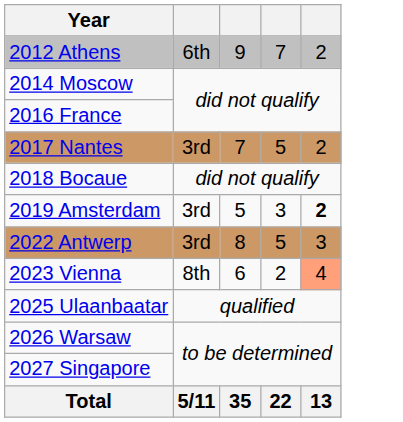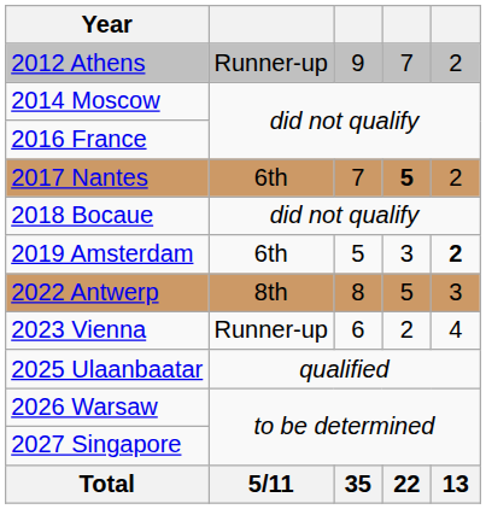 <table class="wikitable" style="text-align: center;">
 <tr>
 <th>Year</th>
 <th></th>
 <th width=25px></th>
 <th width=25px></th>
 <th width=25px></th>
 </tr>
 <tr bgcolor="silver">
 <td style="text-align:left;"> <a href='#'>2012 Athens</a></td>
-<td>6th</td>
+<td>Runner-up</td>
 <td>9</td>
 <td>7</td>
 <td>2</td>
 </tr>
 <tr>
 <td style="text-align:left;"> <a href='#'>2014 Moscow</a></td>
 <td colspan=4 rowspan=2 align=center><em>did not qualify</em></td>
 </tr>
 <tr>
 <td style="text-align:left;"> <a href='#'>2016 France</a></td>
 </tr>
 <tr bgcolor="#cc9966">
 <td style="text-align:left;"> <a href='#'>2017 Nantes</a></td>
-<td>3rd</td>
+<td>6th</td>
 <td>7</td>
-<td>5</td>
+<td><strong>5</strong></td>
 <td>2</td>
 </tr>
 <tr>
 <td style="text-align:left;"> <a href='#'>2018 Bocaue</a></td>
 <td colspan=4 align=center><em>did not qualify</em></td>
 </tr>
 <tr>
 <td style="text-align:left;"> <a href='#'>2019 Amsterdam</a></td>
-<td>3rd</td>
+<td>6th</td>
 <td>5</td>
 <td>3</td>
 <td><strong>2</strong></td>
 </tr>
 <tr bgcolor="#cc9966">
 <td style="text-align:left;"> <a href='#'>2022 Antwerp</a></td>
-<td>3rd</td>
+<td>8th</td>
 <td>8</td>
 <td>5</td>
 <td>3</td>
 </tr>
 <tr>
 <td style="text-align:left;"> <a href='#'>2023 Vienna</a></td>
-<td>8th</td>
+<td>Runner-up</td>
 <td>6</td>
 <td>2</td>
-<td style="background: lightsalmon;">4</td>
+<td>4</td>
 </tr>
 <tr>
 <td style="text-align:left;"> <a href='#'>2025 Ulaanbaatar</a></td>
 <td colspan=4 align=center><em>qualified</em></td>
 </tr>
 <tr>
 <td style="text-align:left;"> <a href='#'>2026 Warsaw</a></td>
 <td colspan=4 rowspan=2 align=center><em>to be determined</em></td>
 </tr>
 <tr>
 <td style="text-align:left;"> <a href='#'>2027 Singapore</a></td>
 </tr>
 <tr>
 <th>Total</th>
 <th>5/11</th>
 <th>35</th>
 <th>22</th>
 <th>13</th>
 </tr>
 </table>
